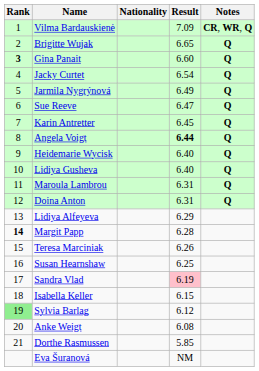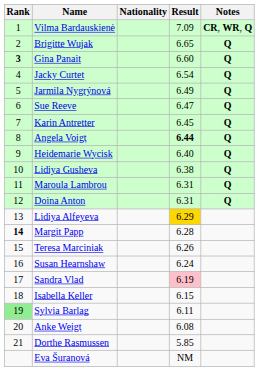 <table class="wikitable sortable" style="text-align:center">
 <tr>
 <th>Rank</th>
 <th>Name</th>
 <th>Nationality</th>
 <th>Result</th>
 <th>Notes</th>
 </tr>
 <tr bgcolor=ccffcc>
 <td>1</td>
 <td align=left><a href='#'>Vilma Bardauskienė</a></td>
 <td align=left></td>
 <td>7.09</td>
 <td><strong>CR</strong>, <strong>WR</strong>, <strong>Q</strong></td>
 </tr>
 <tr bgcolor=ccffcc>
 <td>2</td>
 <td align=left><a href='#'>Brigitte Wujak</a></td>
 <td align=left></td>
 <td>6.65</td>
 <td><strong>Q</strong></td>
 </tr>
 <tr bgcolor=ccffcc>
 <td><strong>3</strong></td>
 <td align=left><a href='#'>Gina Panait</a></td>
 <td align=left></td>
 <td>6.60</td>
 <td><strong>Q</strong></td>
 </tr>
 <tr bgcolor=ccffcc>
 <td>4</td>
 <td align=left><a href='#'>Jacky Curtet</a></td>
 <td align=left></td>
 <td>6.54</td>
 <td><strong>Q</strong></td>
 </tr>
 <tr bgcolor=ccffcc>
 <td>5</td>
 <td align=left><a href='#'>Jarmila Nygrýnová</a></td>
 <td align=left></td>
 <td>6.49</td>
 <td><strong>Q</strong></td>
 </tr>
 <tr bgcolor=ccffcc>
 <td>6</td>
 <td align=left><a href='#'>Sue Reeve</a></td>
 <td align=left></td>
 <td>6.47</td>
 <td><strong>Q</strong></td>
 </tr>
 <tr bgcolor=ccffcc>
 <td>7</td>
 <td align=left><a href='#'>Karin Antretter</a></td>
 <td align=left></td>
 <td>6.45</td>
 <td><strong>Q</strong></td>
 </tr>
 <tr bgcolor=ccffcc>
 <td>8</td>
 <td align=left><a href='#'>Angela Voigt</a></td>
 <td align=left></td>
 <td><strong>6.44</strong></td>
 <td><strong>Q</strong></td>
 </tr>
 <tr bgcolor=ccffcc>
 <td>9</td>
 <td align=left><a href='#'>Heidemarie Wycisk</a></td>
 <td align=left></td>
 <td>6.40</td>
 <td><strong>Q</strong></td>
 </tr>
 <tr bgcolor=ccffcc>
 <td>10</td>
 <td align=left><a href='#'>Lidiya Gusheva</a></td>
 <td align=left></td>
-<td>6.40</td>
+<td>6.38</td>
 <td><strong>Q</strong></td>
 </tr>
 <tr bgcolor=ccffcc>
 <td>11</td>
 <td align=left><a href='#'>Maroula Lambrou</a></td>
 <td align=left></td>
 <td>6.31</td>
 <td><strong>Q</strong></td>
 </tr>
 <tr bgcolor=ccffcc>
 <td>12</td>
 <td align=left><a href='#'>Doina Anton</a></td>
 <td align=left></td>
 <td>6.31</td>
 <td><strong>Q</strong></td>
 </tr>
 <tr>
 <td>13</td>
 <td align=left><a href='#'>Lidiya Alfeyeva</a></td>
 <td align=left></td>
-<td>6.29</td>
+<td style="background: gold;">6.29</td>
 <td></td>
 </tr>
 <tr>
 <td><strong>14</strong></td>
 <td align=left><a href='#'>Margit Papp</a></td>
 <td align=left></td>
 <td>6.28</td>
 <td></td>
 </tr>
 <tr>
 <td>15</td>
 <td align=left><a href='#'>Teresa Marciniak</a></td>
 <td align=left></td>
 <td>6.26</td>
 <td></td>
 </tr>
 <tr>
 <td>16</td>
 <td align=left><a href='#'>Susan Hearnshaw</a></td>
 <td align=left></td>
-<td>6.25</td>
+<td>6.24</td>
 <td></td>
 </tr>
 <tr>
 <td>17</td>
 <td align=left><a href='#'>Sandra Vlad</a></td>
 <td align=left></td>
 <td style="background: pink;">6.19</td>
 <td></td>
 </tr>
 <tr>
 <td>18</td>
 <td align=left><a href='#'>Isabella Keller</a></td>
 <td align=left></td>
 <td>6.15</td>
 <td></td>
 </tr>
 <tr>
 <td style="background: lightgreen;">19</td>
 <td align=left><a href='#'>Sylvia Barlag</a></td>
 <td align=left></td>
-<td>6.12</td>
+<td>6.11</td>
 <td></td>
 </tr>
 <tr>
 <td>20</td>
 <td align=left><a href='#'>Anke Weigt</a></td>
 <td align=left></td>
 <td>6.08</td>
 <td></td>
 </tr>
 <tr>
 <td>21</td>
 <td align=left><a href='#'>Dorthe Rasmussen</a></td>
 <td align=left></td>
 <td>5.85</td>
 <td></td>
 </tr>
 <tr>
 <td></td>
 <td align=left><a href='#'>Eva Šuranová</a></td>
 <td align=left></td>
 <td>NM</td>
 <td></td>
 </tr>
 </table>
